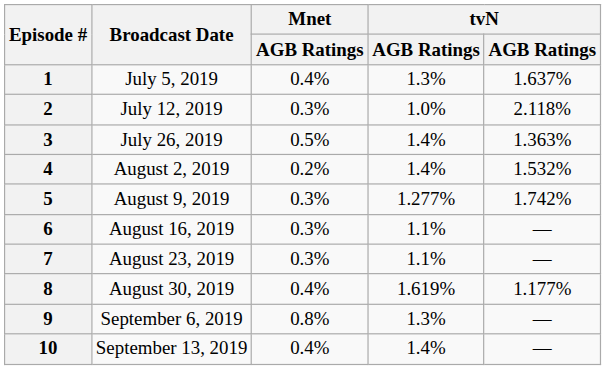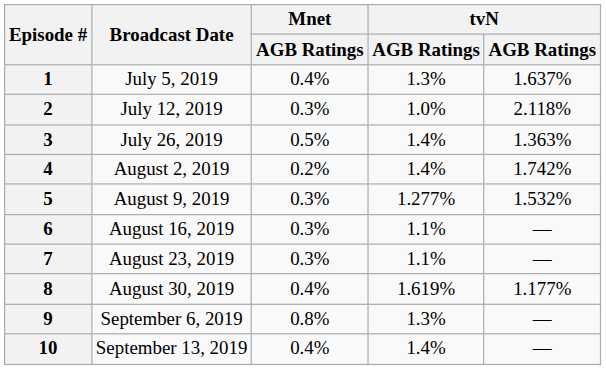 <table class="wikitable" style="text-align:center;">
 <tr>
 <th rowspan=2>Episode #</th>
 <th rowspan=2>Broadcast Date</th>
 <th>Mnet</th>
 <th colspan=2>tvN</th>
 </tr>
 <tr>
 <th>AGB Ratings<br></th>
 <th>AGB Ratings<br></th>
 <th>AGB Ratings<br></th>
 </tr>
 <tr>
 <th>1</th>
 <td>July 5, 2019</td>
 <td>0.4%</td>
 <td>1.3%</td>
 <td>1.637%</td>
 </tr>
 <tr>
 <th>2</th>
 <td>July 12, 2019</td>
 <td>0.3%</td>
 <td>1.0%</td>
 <td>2.118%</td>
 </tr>
 <tr>
 <th>3</th>
 <td>July 26, 2019</td>
 <td>0.5%</td>
 <td>1.4%</td>
 <td>1.363%</td>
 </tr>
 <tr>
 <th>4</th>
 <td>August 2, 2019</td>
 <td>0.2%</td>
 <td>1.4%</td>
-<td>1.532%</td>
+<td>1.742%</td>
 </tr>
 <tr>
 <th>5</th>
 <td>August 9, 2019</td>
 <td>0.3%</td>
 <td>1.277%</td>
-<td>1.742%</td>
+<td>1.532%</td>
 </tr>
 <tr>
 <th>6</th>
 <td>August 16, 2019</td>
 <td>0.3%</td>
 <td>1.1%</td>
 <td>—</td>
 </tr>
 <tr>
 <th>7</th>
 <td>August 23, 2019</td>
 <td>0.3%</td>
 <td>1.1%</td>
 <td>—</td>
 </tr>
 <tr>
 <th>8</th>
 <td>August 30, 2019</td>
 <td>0.4%</td>
 <td>1.619%</td>
 <td>1.177%</td>
 </tr>
 <tr>
 <th>9</th>
 <td>September 6, 2019</td>
 <td>0.8%</td>
 <td>1.3%</td>
 <td>—</td>
 </tr>
 <tr>
 <th>10</th>
 <td>September 13, 2019</td>
 <td>0.4%</td>
 <td>1.4%</td>
 <td>—</td>
 </tr>
 </table>
